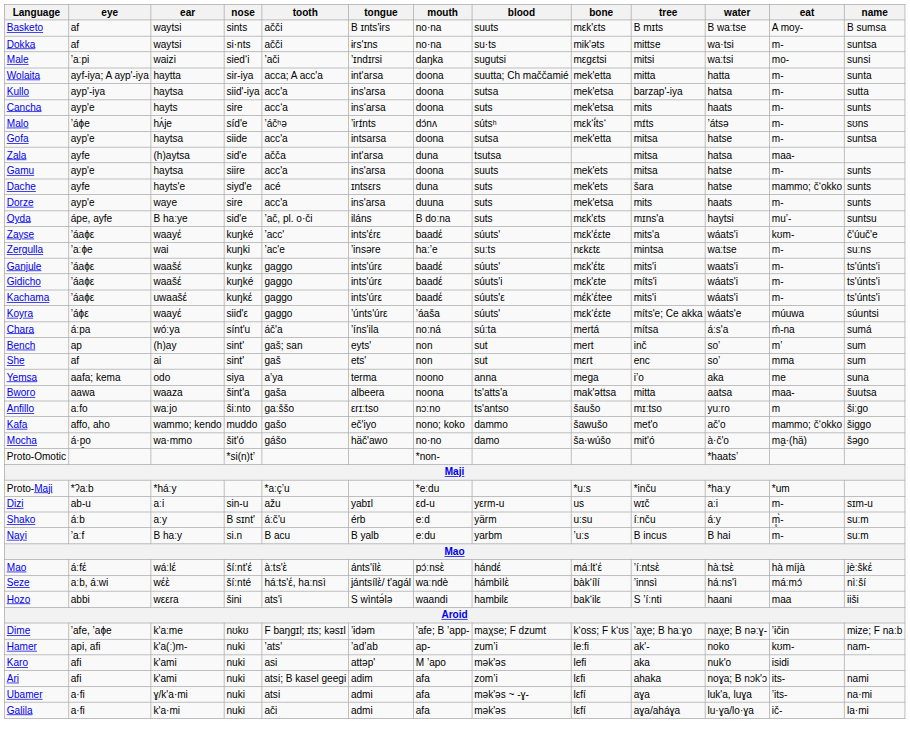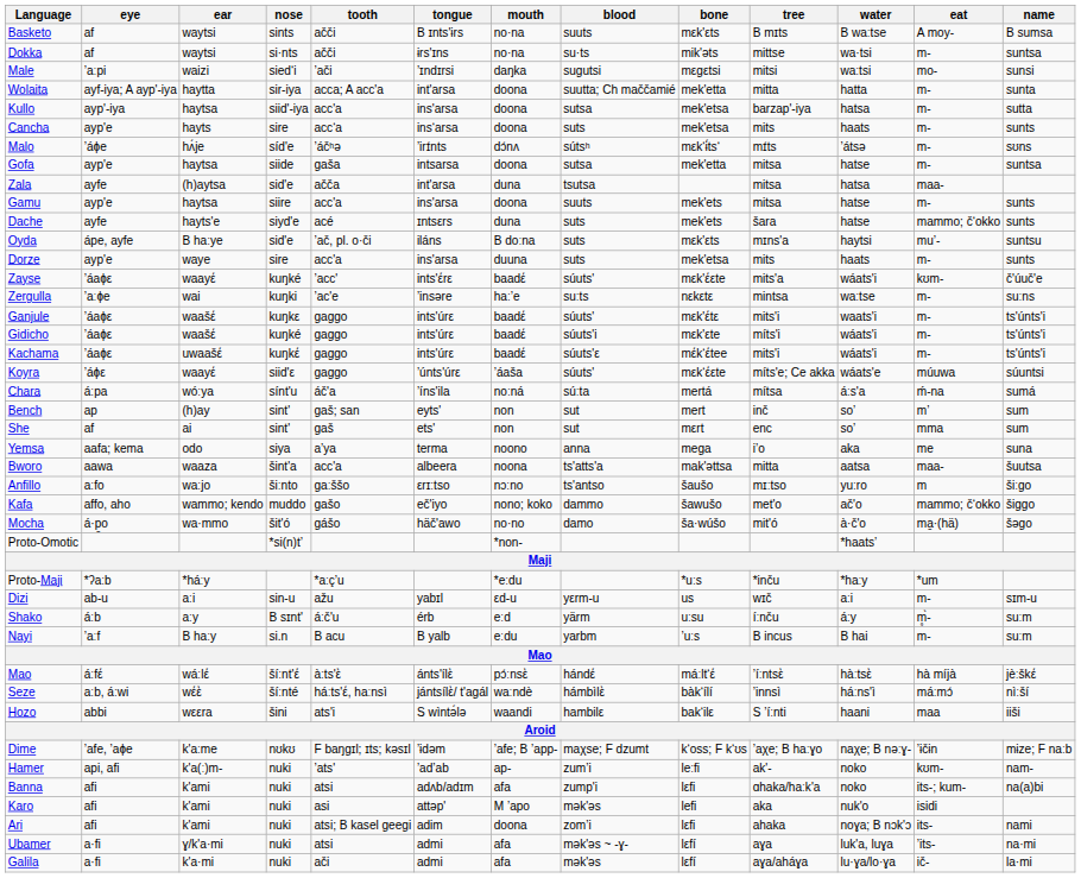 <table class="wikitable sortable"  style="font-size: 85%">
 <tr>
 <th>Language</th>
 <th>eye</th>
 <th>ear</th>
 <th>nose</th>
 <th>tooth</th>
 <th>tongue</th>
 <th>mouth</th>
 <th>blood</th>
 <th>bone</th>
 <th>tree</th>
 <th>water</th>
 <th>eat</th>
 <th>name</th>
 </tr>
 <tr>
 <td><a href='#'>Basketo</a></td>
 <td>af</td>
 <td>waytsi</td>
 <td>sints</td>
 <td>ačči</td>
 <td>B ɪnts'ɨrs</td>
 <td>no·na</td>
 <td>suuts</td>
 <td>mεk'εts</td>
 <td>B mɪts</td>
 <td>B waːtse</td>
 <td>A moy-</td>
 <td>B sumsa</td>
 </tr>
 <tr>
 <td><a href='#'>Dokka</a></td>
 <td>af</td>
 <td>waytsi</td>
 <td>si·nts</td>
 <td>ačči</td>
 <td>ɨrs'ɪns</td>
 <td>no·na</td>
 <td>su·ts</td>
 <td>mik'әts</td>
 <td>mittse</td>
 <td>wa·tsi</td>
 <td>m-</td>
 <td>suntsa</td>
 </tr>
 <tr>
 <td><a href='#'>Male</a></td>
 <td>’aːpi</td>
 <td>waizi</td>
 <td>sied‘i</td>
 <td>’ači</td>
 <td>’ɪndɪrsi</td>
 <td>daŋka</td>
 <td>sugutsi</td>
 <td>mεgεtsi</td>
 <td>mitsi</td>
 <td>waːtsi</td>
 <td>mo-</td>
 <td>sunsi</td>
 </tr>
 <tr>
 <td><a href='#'>Wolaita</a></td>
 <td>ayf-iya; A ayp'-iya</td>
 <td>haytta</td>
 <td>sir-iya</td>
 <td>acca; A acc'a</td>
 <td>int'arsa</td>
 <td>doona</td>
 <td>suutta; Ch maččamié</td>
 <td>mek'etta</td>
 <td>mitta</td>
 <td>hatta</td>
 <td>m-</td>
 <td>sunta</td>
 </tr>
 <tr>
 <td><a href='#'>Kullo</a></td>
 <td>ayp'-iya</td>
 <td>haytsa</td>
 <td>siid'-iya</td>
 <td>acc'a</td>
 <td>ins'arsa</td>
 <td>doona</td>
 <td>sutsa</td>
 <td>mek'etsa</td>
 <td>barzap'-iya</td>
 <td>hatsa</td>
 <td>m-</td>
 <td>sutta</td>
 </tr>
 <tr>
 <td><a href='#'>Cancha</a></td>
 <td>ayp'e</td>
 <td>hayts</td>
 <td>sire</td>
 <td>acc‘a</td>
 <td>ins‘arsa</td>
 <td>doona</td>
 <td>suts</td>
 <td>mek'etsa</td>
 <td>mits</td>
 <td>haats</td>
 <td>m-</td>
 <td>sunts</td>
 </tr>
 <tr>
 <td><a href='#'>Malo</a></td>
 <td>’áɸe</td>
 <td>hʌ́je</td>
 <td>síd'e</td>
 <td>’áčʰә</td>
 <td>’irɪ́nts</td>
 <td>dɔ́nʌ</td>
 <td>sútsʰ</td>
 <td>mεk‘ɨ́ts‘</td>
 <td>mɪ́ts</td>
 <td>’átsә</td>
 <td>m-</td>
 <td>sʊns</td>
 </tr>
 <tr>
 <td><a href='#'>Gofa</a></td>
 <td>ayp'e</td>
 <td>haytsa</td>
 <td>siide</td>
-<td>acc'a</td>
+<td>gaša</td>
 <td>intsarsa</td>
 <td>doona</td>
 <td>sutsa</td>
 <td>mek'etta</td>
 <td>mitsa</td>
 <td>hatse</td>
 <td>m-</td>
 <td>suntsa</td>
 </tr>
 <tr>
 <td><a href='#'>Zala</a></td>
 <td>ayfe</td>
 <td>(h)aytsa</td>
 <td>sid'e</td>
 <td>ačča</td>
 <td>int'arsa</td>
 <td>duna</td>
 <td>tsutsa</td>
 <td></td>
 <td>mitsa</td>
 <td>hatsa</td>
 <td>maa-</td>
 <td></td>
 </tr>
 <tr>
 <td><a href='#'>Gamu</a></td>
 <td>ayp'e</td>
 <td>haytsa</td>
 <td>siire</td>
 <td>acc'a</td>
 <td>ins'arsa</td>
 <td>doona</td>
 <td>suuts</td>
 <td>mek'ets</td>
 <td>mitsa</td>
 <td>hatse</td>
 <td>m-</td>
 <td>sunts</td>
 </tr>
 <tr>
 <td><a href='#'>Dache</a></td>
 <td>ayfe</td>
 <td>hayts'e</td>
 <td>siyd'e</td>
 <td>acé</td>
 <td>ɪntsεrs</td>
 <td>duna</td>
 <td>suts</td>
 <td>mek'ets</td>
 <td>šara</td>
 <td>hatse</td>
 <td>mammo; č‘okko</td>
 <td>sunts</td>
 </tr>
 <tr>
+<td><a href='#'>Oyda</a></td>
+<td>ápe, ayfe</td>
+<td>B haːye</td>
+<td>sid'e</td>
+<td>’ač, pl. o·či</td>
+<td>iláns</td>
+<td>B doːna</td>
+<td>suts</td>
+<td>mεk'εts</td>
+<td>mɪns'a</td>
+<td>haytsi</td>
+<td>mu’-</td>
+<td>suntsu</td>
+</tr>
+<tr>
 <td><a href='#'>Dorze</a></td>
 <td>ayp'e</td>
 <td>waye</td>
 <td>sire</td>
 <td>acc'a</td>
 <td>ins'arsa</td>
 <td>duuna</td>
 <td>suts</td>
 <td>mek'etsa</td>
 <td>mits</td>
 <td>haats</td>
 <td>m-</td>
 <td>sunts</td>
-</tr>
-<tr>
-<td><a href='#'>Oyda</a></td>
-<td>ápe, ayfe</td>
-<td>B haːye</td>
-<td>sid'e</td>
-<td>’ač, pl. o·či</td>
-<td>iláns</td>
-<td>B doːna</td>
-<td>suts</td>
-<td>mεk'εts</td>
-<td>mɪns'a</td>
-<td>haytsi</td>
-<td>mu’-</td>
-<td>suntsu</td>
 </tr>
 <tr>
 <td><a href='#'>Zayse</a></td>
 <td>’áaɸε</td>
 <td>waayέ</td>
 <td>kuŋké</td>
 <td>’acc'</td>
 <td>ints'έrε</td>
 <td>baadέ</td>
 <td>súuts'</td>
 <td>mεk'έεte</td>
 <td>mits'a</td>
 <td>wáats'i</td>
 <td>kʊm-</td>
 <td>č'úuč'e</td>
 </tr>
 <tr>
 <td><a href='#'>Zergulla</a></td>
 <td>’aːɸe</td>
 <td>wai</td>
 <td>kuŋki</td>
 <td>’ac'e</td>
 <td>’insәre</td>
 <td>haː’e</td>
 <td>suːts</td>
 <td>nεkεtε</td>
 <td>mintsa</td>
 <td>waːtse</td>
 <td>m-</td>
 <td>suːns</td>
 </tr>
 <tr>
 <td><a href='#'>Ganjule</a></td>
 <td>’áaɸε</td>
 <td>waašέ</td>
 <td>kuŋkε</td>
 <td>gaggo</td>
 <td>ints'úrε</td>
 <td>baadέ</td>
 <td>súuts'</td>
 <td>mεk'έtε</td>
 <td>mits'i</td>
 <td>waats'i</td>
 <td>m-</td>
 <td>ts'únts'i</td>
 </tr>
 <tr>
 <td><a href='#'>Gidicho</a></td>
 <td>’áaɸε</td>
 <td>waašέ</td>
 <td>kuŋké</td>
 <td>gaggo</td>
 <td>ints'úrε</td>
 <td>baadέ</td>
 <td>súuts'i</td>
 <td>mεk'εte</td>
 <td>míts'i</td>
 <td>wáats'i</td>
 <td>m-</td>
 <td>ts'únts'i</td>
 </tr>
 <tr>
 <td><a href='#'>Kachama</a></td>
 <td>’áaɸε</td>
 <td>uwaašέ</td>
 <td>kuŋkέ</td>
 <td>gaggo</td>
 <td>ints'úrε</td>
 <td>baadέ</td>
 <td>súuts'ε</td>
 <td>mέk‘έtee</td>
 <td>mits'i</td>
 <td>wáats'i</td>
 <td>m-</td>
 <td>ts'únts'i</td>
 </tr>
 <tr>
 <td><a href='#'>Koyra</a></td>
 <td>’áɸε</td>
 <td>waayέ</td>
 <td>siid'ε</td>
 <td>gaggo</td>
 <td>’únts'úrε</td>
 <td>’áaša</td>
 <td>súuts'</td>
 <td>mεk‘έεte</td>
 <td>míts'e; Ce akka</td>
 <td>wáats'e</td>
 <td>múuwa</td>
 <td>súuntsi</td>
 </tr>
 <tr>
 <td><a href='#'>Chara</a></td>
 <td>áːpa</td>
 <td>wóːya</td>
 <td>sínt'u</td>
 <td>áč'a</td>
 <td>’íns'ila</td>
 <td>noːná</td>
 <td>súːta</td>
 <td>mertá</td>
 <td>mítsa</td>
 <td>áːs'a</td>
 <td>ḿ-na</td>
 <td>sumá</td>
 </tr>
 <tr>
 <td><a href='#'>Bench</a></td>
 <td>ap</td>
 <td>(h)ay</td>
 <td>sint'</td>
 <td>gaš; san</td>
 <td>eyts'</td>
 <td>non</td>
 <td>sut</td>
 <td>mert</td>
 <td>inč</td>
 <td>so’</td>
 <td>m’</td>
 <td>sum</td>
 </tr>
 <tr>
 <td><a href='#'>She</a></td>
 <td>af</td>
 <td>ai</td>
 <td>sint'</td>
 <td>gaš</td>
 <td>ets'</td>
 <td>non</td>
 <td>sut</td>
 <td>mεrt</td>
 <td>enc</td>
 <td>so’</td>
 <td>mma</td>
 <td>sum</td>
 </tr>
 <tr>
 <td><a href='#'>Yemsa</a></td>
 <td>aafa; kema</td>
 <td>odo</td>
 <td>siya</td>
 <td>a’ya</td>
 <td>terma</td>
 <td>noono</td>
 <td>anna</td>
 <td>mega</td>
 <td>i’o</td>
 <td>aka</td>
 <td>me</td>
 <td>suna</td>
 </tr>
 <tr>
 <td><a href='#'>Bworo</a></td>
 <td>aawa</td>
 <td>waaza</td>
 <td>šint'a</td>
-<td>gaša</td>
+<td>acc'a</td>
 <td>albeera</td>
 <td>noona</td>
 <td>ts'atts'a</td>
 <td>mak'әttsa</td>
 <td>mitta</td>
 <td>aatsa</td>
 <td>maa-</td>
 <td>šuutsa</td>
 </tr>
 <tr>
 <td><a href='#'>Anfillo</a></td>
 <td>aːfo</td>
 <td>waːjo</td>
 <td>šiːnto</td>
 <td>gaːššo</td>
 <td>εrɪːtso</td>
 <td>nɔːno</td>
 <td>ts'antso</td>
 <td>šaušo</td>
 <td>mɪːtso</td>
 <td>yuːro</td>
 <td>m</td>
 <td>šiːgo</td>
 </tr>
 <tr>
 <td><a href='#'>Kafa</a></td>
 <td>affo, aho</td>
 <td>wammo; kendo</td>
 <td>muddo</td>
 <td>gašo</td>
 <td>eč'iyo</td>
 <td>nono; koko</td>
 <td>dammo</td>
 <td>šawušo</td>
 <td>met'o</td>
 <td>ač'o</td>
 <td>mammo; č‘okko</td>
 <td>šiggo</td>
 </tr>
 <tr>
 <td><a href='#'>Mocha</a></td>
 <td>á·p̱o</td>
 <td>wa·mmo</td>
 <td>šit'ó</td>
 <td>gášo</td>
 <td>häč'awo</td>
 <td>no·no</td>
 <td>damo</td>
 <td>ša·wúšo</td>
 <td>mit'ó</td>
 <td>à·č'o</td>
 <td>ma̱·(hä)</td>
 <td>šəgo</td>
 </tr>
 <tr>
 <td>Proto-Omotic</td>
 <td></td>
 <td></td>
 <td>*si(n)t’</td>
 <td></td>
 <td></td>
 <td>*non-</td>
 <td></td>
 <td></td>
 <td></td>
 <td>*haats’</td>
 <td></td>
 <td></td>
 </tr>
 <tr>
 <th colspan = "13"><a href='#'>Maji</a></th>
 </tr>
 <tr>
 <td>Proto-<a href='#'>Maji</a></td>
 <td>*ʔaːb</td>
 <td>*háːy</td>
 <td></td>
 <td>*aːç’u</td>
 <td></td>
 <td>*eːdu</td>
 <td></td>
 <td>*uːs</td>
 <td>*inču</td>
 <td>*haːy</td>
 <td>*um</td>
 <td></td>
 </tr>
 <tr>
 <td><a href='#'>Dizi</a></td>
 <td>ab-u</td>
 <td>aːi</td>
 <td>sin-u</td>
 <td>ažu</td>
 <td>yabɪl</td>
 <td>εd-u</td>
 <td>yεrm-u</td>
 <td>us</td>
 <td>wɪč</td>
 <td>aːi</td>
 <td>m-</td>
 <td>sɪm-u</td>
 </tr>
 <tr>
 <td><a href='#'>Shako</a></td>
 <td>áːb</td>
 <td>aːy</td>
 <td>B sɪnt'</td>
 <td>áːč'u</td>
 <td>érb</td>
 <td>eːd</td>
 <td>yärm</td>
 <td>uːsu</td>
 <td>íːnču</td>
 <td>áːy</td>
 <td>m̥̀-</td>
 <td>suːm</td>
 </tr>
 <tr>
 <td><a href='#'>Nayi</a></td>
 <td>’aːf</td>
 <td>B haːy</td>
 <td>si.n</td>
 <td>B acu</td>
 <td>B yalb</td>
 <td>eːdu</td>
 <td>yarbm</td>
 <td>’uːs</td>
 <td>B incus</td>
 <td>B hai</td>
 <td>m-</td>
 <td>suːm</td>
 </tr>
 <tr>
 <th colspan = "13"><a href='#'>Mao</a></th>
 </tr>
 <tr>
 <td><a href='#'>Mao</a></td>
 <td>áːfέ</td>
 <td>wáːlέ</td>
 <td>šíːnt'έ</td>
 <td>àːts'ὲ</td>
 <td>ánts'ílὲ</td>
 <td>pɔ́ːnsὲ</td>
 <td>hándέ</td>
 <td>máːlt‘έ</td>
 <td>’íːntsὲ</td>
 <td>hàːtsὲ</td>
 <td>hà míjà</td>
 <td>jèːškέ</td>
 </tr>
 <tr>
 <td><a href='#'>Seze</a></td>
 <td>aːb, áːwi</td>
 <td>wέὲ</td>
 <td>šíːnté</td>
 <td>háːts'έ, haːnsì</td>
 <td>jántsílὲ/ t'agál</td>
 <td>waːndè</td>
 <td>hámbìlὲ</td>
 <td>bàk‘ílí</td>
 <td>’innsì</td>
 <td>háːns'ì</td>
 <td>máːmɔ́</td>
 <td>nìːší</td>
 </tr>
 <tr>
 <td><a href='#'>Hozo</a></td>
 <td>abbi</td>
 <td>wεεra</td>
 <td>šini</td>
 <td>ats'i</td>
 <td>S wìntə́lә</td>
 <td>waandi</td>
 <td>hambilε</td>
 <td>bak‘ilε</td>
 <td>S ’íːnti</td>
 <td>haani</td>
 <td>maa</td>
 <td>iiši</td>
 </tr>
 <tr>
 <th colspan = "13"><a href='#'>Aroid</a></th>
 </tr>
 <tr>
 <td><a href='#'>Dime</a></td>
 <td>’afe, ’aɸe</td>
 <td>k'aːme</td>
 <td>nʊkʊ</td>
 <td>F baŋgɪl; ɪts; kәsɪl</td>
 <td>’ɨdәm</td>
 <td>’afe; B ’app-</td>
 <td>maχse; F dzumt</td>
 <td>k‘oss; F k‘ʊs</td>
 <td>’aχe; B haːɣo</td>
 <td>naχe; B nәːɣ-</td>
 <td>’ɨčɨn</td>
 <td>mɨze; F naːb</td>
 </tr>
 <tr>
 <td><a href='#'>Hamer</a></td>
 <td>api, afi</td>
 <td>k'a(ː)m-</td>
 <td>nuki</td>
 <td>’ats'</td>
 <td>’ad’ab</td>
 <td>ap-</td>
 <td>zum’i</td>
 <td>leːfi</td>
 <td>ak'-</td>
 <td>noko</td>
 <td>kʊm-</td>
 <td>nam-</td>
 </tr>
 <tr>
+<td><a href='#'>Banna</a></td>
+<td>afi</td>
+<td>k'ami</td>
+<td>nuki</td>
+<td>atsi</td>
+<td>adʌb/adɪm</td>
+<td>afa</td>
+<td>zump'i</td>
+<td>lεfi</td>
+<td>ɑhaka/haːk'a</td>
+<td>noko</td>
+<td>its-; kum-</td>
+<td>na(a)bi</td>
+</tr>
+<tr>
 <td><a href='#'>Karo</a></td>
 <td>afi</td>
 <td>k'ami</td>
 <td>nuki</td>
 <td>asi</td>
 <td>attәp'</td>
 <td>M ’apo</td>
 <td>mәk'әs</td>
 <td>lefi</td>
 <td>aka</td>
 <td>nuk'o</td>
 <td>isidi</td>
 <td></td>
 </tr>
 <tr>
 <td><a href='#'>Ari</a></td>
 <td>afi</td>
 <td>k'ami</td>
 <td>nuki</td>
 <td>atsi; B kasel geegi</td>
 <td>adim</td>
-<td>afa</td>
+<td>doona</td>
 <td>zom’i</td>
 <td>lεfi</td>
 <td>ahaka</td>
 <td>noɣa; B nɔk'ɔ</td>
 <td>its-</td>
 <td>nami</td>
 </tr>
 <tr>
 <td><a href='#'>Ubamer</a></td>
 <td>a·fi</td>
 <td>ɣ/k'a·mi</td>
 <td>nuki</td>
 <td>atsi</td>
 <td>admi</td>
 <td>afa</td>
 <td>mək'əs ~ -ɣ-</td>
 <td>lεfí</td>
 <td>aɣa</td>
 <td>luk'a, luɣa</td>
 <td>’its-</td>
 <td>na·mi</td>
 </tr>
 <tr>
 <td><a href='#'>Galila</a></td>
 <td>a·fi</td>
 <td>k'a·mi</td>
 <td>nuki</td>
 <td>ači</td>
 <td>admi</td>
 <td>afa</td>
 <td>mәk'әs</td>
 <td>lεfí</td>
 <td>aɣa/aháɣa</td>
 <td>lu·ɣa/lo·ɣa</td>
 <td>ič-</td>
 <td>la·mi</td>
 </tr>
 </table>
